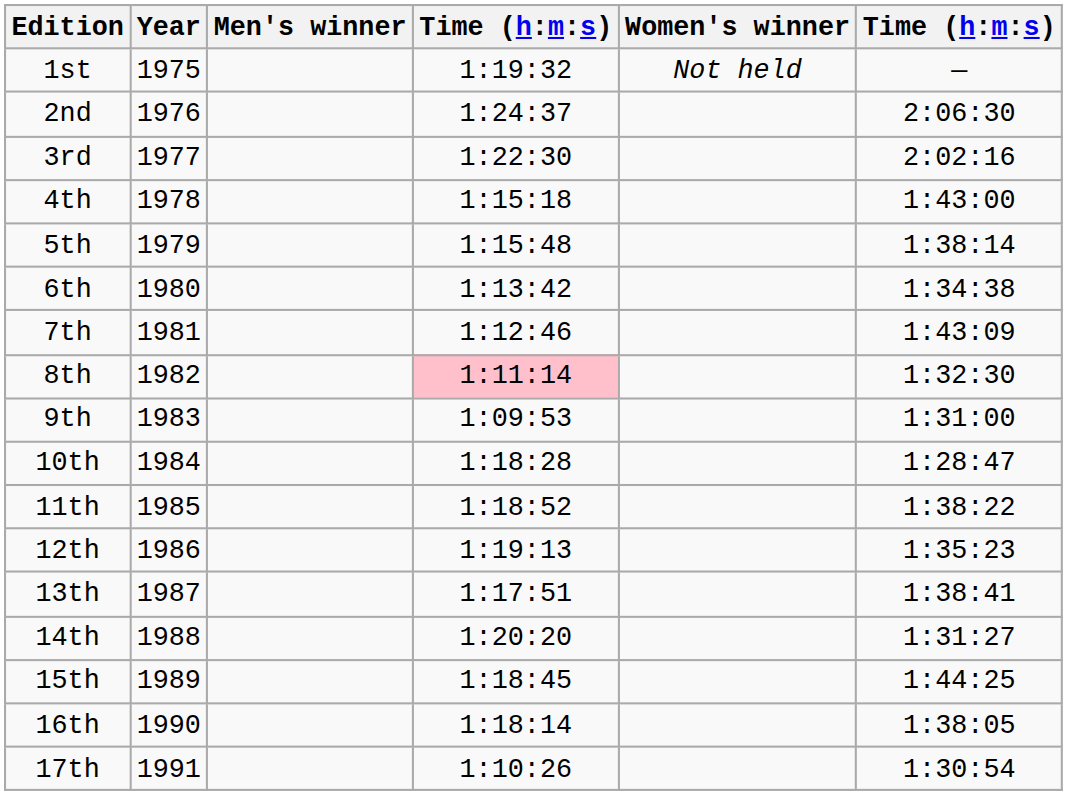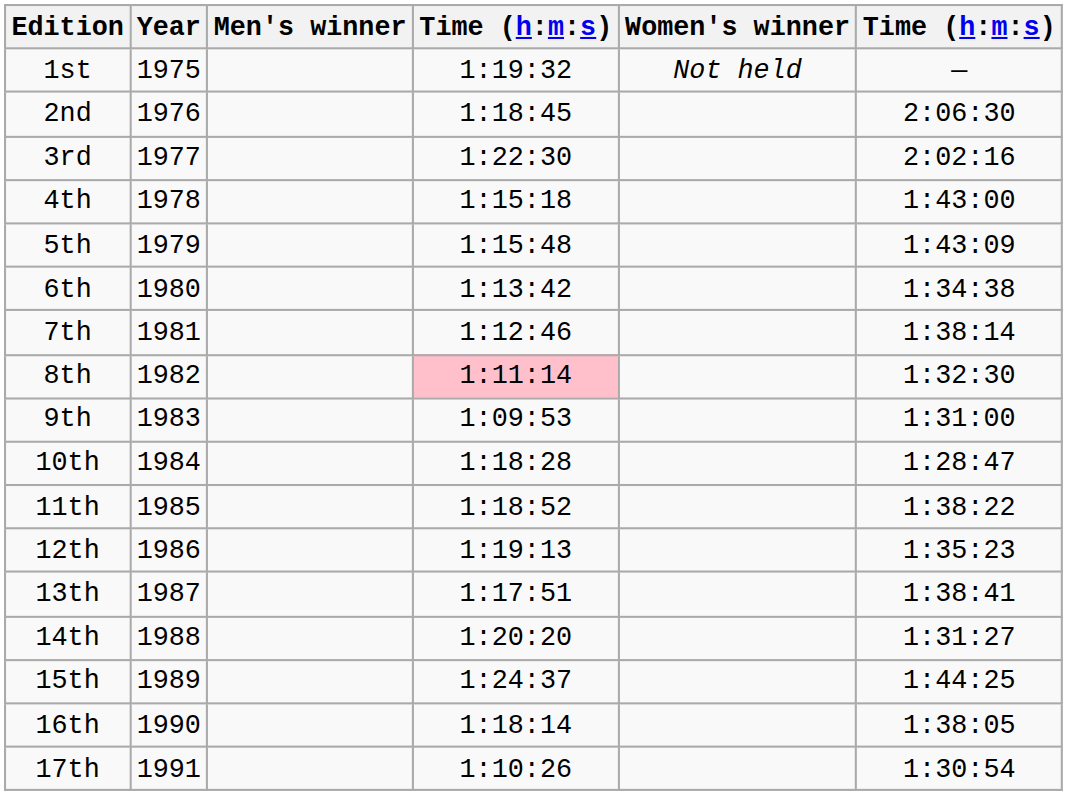 <table class="wikitable sortable" style="text-align:center">
 <tr>
 <th class=unsortable>Edition</th>
 <th>Year</th>
 <th class=unsortable>Men's winner</th>
 <th>Time (<a href='#'>h</a>:<a href='#'>m</a>:<a href='#'>s</a>)</th>
 <th class=unsortable>Women's winner</th>
 <th>Time (<a href='#'>h</a>:<a href='#'>m</a>:<a href='#'>s</a>)</th>
 </tr>
 <tr>
 <td>1st</td>
 <td>1975</td>
 <td align=left></td>
 <td>1:19:32</td>
 <td><em>Not held</em></td>
 <td>—</td>
 </tr>
 <tr>
 <td>2nd</td>
 <td>1976</td>
 <td align=left></td>
-<td>1:24:37</td>
+<td>1:18:45</td>
 <td align=left></td>
 <td>2:06:30</td>
 </tr>
 <tr>
 <td>3rd</td>
 <td>1977</td>
 <td align=left></td>
 <td>1:22:30</td>
 <td align=left></td>
 <td>2:02:16</td>
 </tr>
 <tr>
 <td>4th</td>
 <td>1978</td>
 <td align=left></td>
 <td>1:15:18</td>
 <td align=left></td>
 <td>1:43:00</td>
 </tr>
 <tr>
 <td>5th</td>
 <td>1979</td>
 <td align=left></td>
 <td>1:15:48</td>
 <td align=left></td>
-<td>1:38:14</td>
+<td>1:43:09</td>
 </tr>
 <tr>
 <td>6th</td>
 <td>1980</td>
 <td align=left></td>
 <td>1:13:42</td>
 <td align=left></td>
 <td>1:34:38</td>
 </tr>
 <tr>
 <td>7th</td>
 <td>1981</td>
 <td align=left></td>
 <td>1:12:46</td>
 <td align=left></td>
-<td>1:43:09</td>
+<td>1:38:14</td>
 </tr>
 <tr>
 <td>8th</td>
 <td>1982</td>
 <td align=left></td>
 <td style="background: pink;">1:11:14</td>
 <td align=left></td>
 <td>1:32:30</td>
 </tr>
 <tr>
 <td>9th</td>
 <td>1983</td>
 <td align=left></td>
 <td>1:09:53</td>
 <td align=left></td>
 <td>1:31:00</td>
 </tr>
 <tr>
 <td>10th</td>
 <td>1984</td>
 <td align=left></td>
 <td>1:18:28</td>
 <td align=left></td>
 <td>1:28:47</td>
 </tr>
 <tr>
 <td>11th</td>
 <td>1985</td>
 <td align=left></td>
 <td>1:18:52</td>
 <td align=left></td>
 <td>1:38:22</td>
 </tr>
 <tr>
 <td>12th</td>
 <td>1986</td>
 <td align=left></td>
 <td>1:19:13</td>
 <td align=left></td>
 <td>1:35:23</td>
 </tr>
 <tr>
 <td>13th</td>
 <td>1987</td>
 <td align=left></td>
 <td>1:17:51</td>
 <td align=left></td>
 <td>1:38:41</td>
 </tr>
 <tr>
 <td>14th</td>
 <td>1988</td>
 <td align=left></td>
 <td>1:20:20</td>
 <td align=left></td>
 <td>1:31:27</td>
 </tr>
 <tr>
 <td>15th</td>
 <td>1989</td>
 <td align=left></td>
-<td>1:18:45</td>
+<td>1:24:37</td>
 <td align=left></td>
 <td>1:44:25</td>
 </tr>
 <tr>
 <td>16th</td>
 <td>1990</td>
 <td align=left></td>
 <td>1:18:14</td>
 <td align=left></td>
 <td>1:38:05</td>
 </tr>
 <tr>
 <td>17th</td>
 <td>1991</td>
 <td align=left></td>
 <td>1:10:26</td>
 <td align=left></td>
 <td>1:30:54</td>
 </tr>
 </table>
